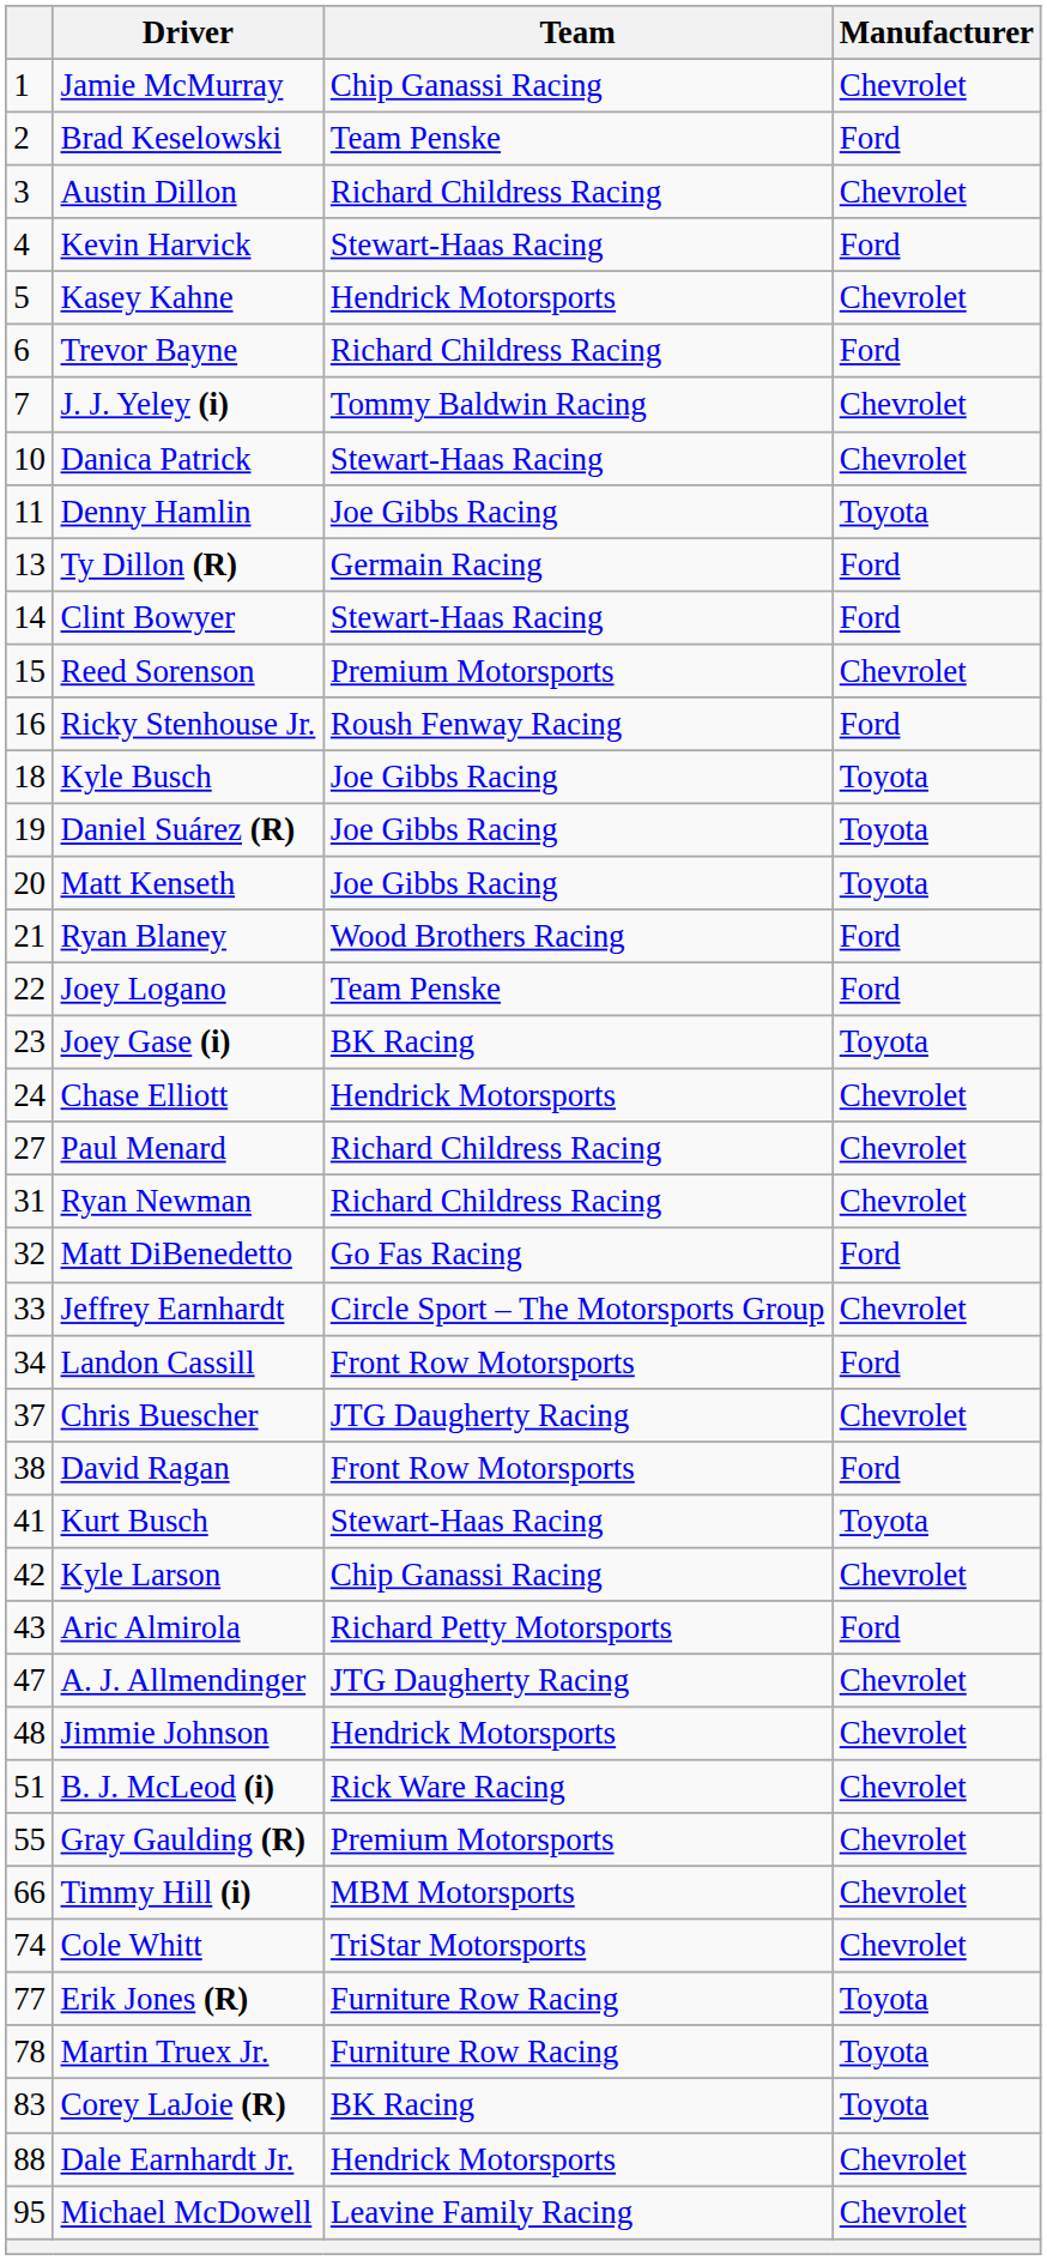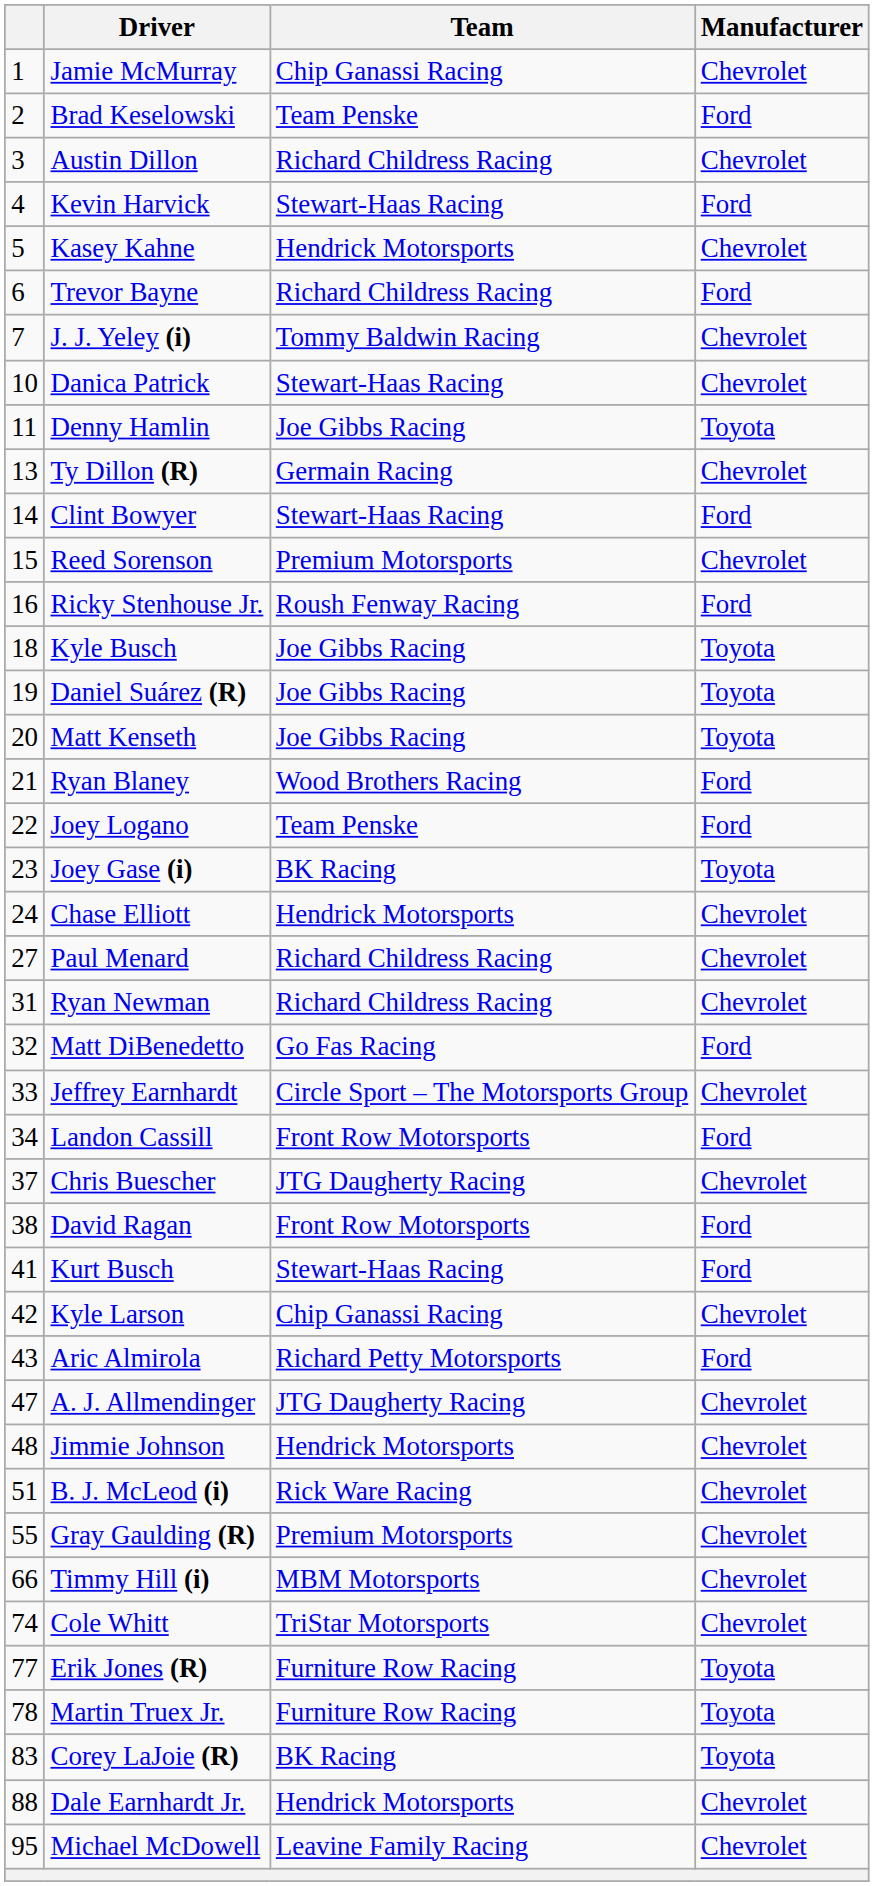 <table class="wikitable" style="font-size:95%">
 <tr>
 <th></th>
 <th>Driver</th>
 <th>Team</th>
 <th>Manufacturer</th>
 </tr>
 <tr>
 <td>1</td>
 <td><a href='#'>Jamie McMurray</a></td>
 <td><a href='#'>Chip Ganassi Racing</a></td>
 <td><a href='#'>Chevrolet</a></td>
 </tr>
 <tr>
 <td>2</td>
 <td><a href='#'>Brad Keselowski</a></td>
 <td><a href='#'>Team Penske</a></td>
 <td><a href='#'>Ford</a></td>
 </tr>
 <tr>
 <td>3</td>
 <td><a href='#'>Austin Dillon</a></td>
 <td><a href='#'>Richard Childress Racing</a></td>
 <td><a href='#'>Chevrolet</a></td>
 </tr>
 <tr>
 <td>4</td>
 <td><a href='#'>Kevin Harvick</a></td>
 <td><a href='#'>Stewart-Haas Racing</a></td>
 <td><a href='#'>Ford</a></td>
 </tr>
 <tr>
 <td>5</td>
 <td><a href='#'>Kasey Kahne</a></td>
 <td><a href='#'>Hendrick Motorsports</a></td>
 <td><a href='#'>Chevrolet</a></td>
 </tr>
 <tr>
 <td>6</td>
 <td><a href='#'>Trevor Bayne</a></td>
 <td><a href='#'>Richard Childress Racing</a></td>
 <td><a href='#'>Ford</a></td>
 </tr>
 <tr>
 <td>7</td>
 <td><a href='#'>J. J. Yeley</a> <strong>(i)</strong></td>
 <td><a href='#'>Tommy Baldwin Racing</a></td>
 <td><a href='#'>Chevrolet</a></td>
 </tr>
 <tr>
 <td>10</td>
 <td><a href='#'>Danica Patrick</a></td>
 <td><a href='#'>Stewart-Haas Racing</a></td>
 <td><a href='#'>Chevrolet</a></td>
 </tr>
 <tr>
 <td>11</td>
 <td><a href='#'>Denny Hamlin</a></td>
 <td><a href='#'>Joe Gibbs Racing</a></td>
 <td><a href='#'>Toyota</a></td>
 </tr>
 <tr>
 <td>13</td>
 <td><a href='#'>Ty Dillon</a> <strong>(R)</strong></td>
 <td><a href='#'>Germain Racing</a></td>
-<td><a href='#'>Ford</a></td>
+<td><a href='#'>Chevrolet</a></td>
 </tr>
 <tr>
 <td>14</td>
 <td><a href='#'>Clint Bowyer</a></td>
 <td><a href='#'>Stewart-Haas Racing</a></td>
 <td><a href='#'>Ford</a></td>
 </tr>
 <tr>
 <td>15</td>
 <td><a href='#'>Reed Sorenson</a></td>
 <td><a href='#'>Premium Motorsports</a></td>
 <td><a href='#'>Chevrolet</a></td>
 </tr>
 <tr>
 <td>16</td>
 <td><a href='#'>Ricky Stenhouse Jr.</a></td>
 <td><a href='#'>Roush Fenway Racing</a></td>
 <td><a href='#'>Ford</a></td>
 </tr>
 <tr>
 <td>18</td>
 <td><a href='#'>Kyle Busch</a></td>
 <td><a href='#'>Joe Gibbs Racing</a></td>
 <td><a href='#'>Toyota</a></td>
 </tr>
 <tr>
 <td>19</td>
 <td><a href='#'>Daniel Suárez</a> <strong>(R)</strong></td>
 <td><a href='#'>Joe Gibbs Racing</a></td>
 <td><a href='#'>Toyota</a></td>
 </tr>
 <tr>
 <td>20</td>
 <td><a href='#'>Matt Kenseth</a></td>
 <td><a href='#'>Joe Gibbs Racing</a></td>
 <td><a href='#'>Toyota</a></td>
 </tr>
 <tr>
 <td>21</td>
 <td><a href='#'>Ryan Blaney</a></td>
 <td><a href='#'>Wood Brothers Racing</a></td>
 <td><a href='#'>Ford</a></td>
 </tr>
 <tr>
 <td>22</td>
 <td><a href='#'>Joey Logano</a></td>
 <td><a href='#'>Team Penske</a></td>
 <td><a href='#'>Ford</a></td>
 </tr>
 <tr>
 <td>23</td>
 <td><a href='#'>Joey Gase</a> <strong>(i)</strong></td>
 <td><a href='#'>BK Racing</a></td>
 <td><a href='#'>Toyota</a></td>
 </tr>
 <tr>
 <td>24</td>
 <td><a href='#'>Chase Elliott</a></td>
 <td><a href='#'>Hendrick Motorsports</a></td>
 <td><a href='#'>Chevrolet</a></td>
 </tr>
 <tr>
 <td>27</td>
 <td><a href='#'>Paul Menard</a></td>
 <td><a href='#'>Richard Childress Racing</a></td>
 <td><a href='#'>Chevrolet</a></td>
 </tr>
 <tr>
 <td>31</td>
 <td><a href='#'>Ryan Newman</a></td>
 <td><a href='#'>Richard Childress Racing</a></td>
 <td><a href='#'>Chevrolet</a></td>
 </tr>
 <tr>
 <td>32</td>
 <td><a href='#'>Matt DiBenedetto</a></td>
 <td><a href='#'>Go Fas Racing</a></td>
 <td><a href='#'>Ford</a></td>
 </tr>
 <tr>
 <td>33</td>
 <td><a href='#'>Jeffrey Earnhardt</a></td>
 <td><a href='#'>Circle Sport – The Motorsports Group</a></td>
 <td><a href='#'>Chevrolet</a></td>
 </tr>
 <tr>
 <td>34</td>
 <td><a href='#'>Landon Cassill</a></td>
 <td><a href='#'>Front Row Motorsports</a></td>
 <td><a href='#'>Ford</a></td>
 </tr>
 <tr>
 <td>37</td>
 <td><a href='#'>Chris Buescher</a></td>
 <td><a href='#'>JTG Daugherty Racing</a></td>
 <td><a href='#'>Chevrolet</a></td>
 </tr>
 <tr>
 <td>38</td>
 <td><a href='#'>David Ragan</a></td>
 <td><a href='#'>Front Row Motorsports</a></td>
 <td><a href='#'>Ford</a></td>
 </tr>
 <tr>
 <td>41</td>
 <td><a href='#'>Kurt Busch</a></td>
 <td><a href='#'>Stewart-Haas Racing</a></td>
-<td><a href='#'>Toyota</a></td>
+<td><a href='#'>Ford</a></td>
 </tr>
 <tr>
 <td>42</td>
 <td><a href='#'>Kyle Larson</a></td>
 <td><a href='#'>Chip Ganassi Racing</a></td>
 <td><a href='#'>Chevrolet</a></td>
 </tr>
 <tr>
 <td>43</td>
 <td><a href='#'>Aric Almirola</a></td>
 <td><a href='#'>Richard Petty Motorsports</a></td>
 <td><a href='#'>Ford</a></td>
 </tr>
 <tr>
 <td>47</td>
 <td><a href='#'>A. J. Allmendinger</a></td>
 <td><a href='#'>JTG Daugherty Racing</a></td>
 <td><a href='#'>Chevrolet</a></td>
 </tr>
 <tr>
 <td>48</td>
 <td><a href='#'>Jimmie Johnson</a></td>
 <td><a href='#'>Hendrick Motorsports</a></td>
 <td><a href='#'>Chevrolet</a></td>
 </tr>
 <tr>
 <td>51</td>
 <td><a href='#'>B. J. McLeod</a> <strong>(i)</strong></td>
 <td><a href='#'>Rick Ware Racing</a></td>
 <td><a href='#'>Chevrolet</a></td>
 </tr>
 <tr>
 <td>55</td>
 <td><a href='#'>Gray Gaulding</a> <strong>(R)</strong></td>
 <td><a href='#'>Premium Motorsports</a></td>
 <td><a href='#'>Chevrolet</a></td>
 </tr>
 <tr>
 <td>66</td>
 <td><a href='#'>Timmy Hill</a> <strong>(i)</strong></td>
 <td><a href='#'>MBM Motorsports</a></td>
 <td><a href='#'>Chevrolet</a></td>
 </tr>
 <tr>
 <td>74</td>
 <td><a href='#'>Cole Whitt</a></td>
 <td><a href='#'>TriStar Motorsports</a></td>
 <td><a href='#'>Chevrolet</a></td>
 </tr>
 <tr>
 <td>77</td>
 <td><a href='#'>Erik Jones</a> <strong>(R)</strong></td>
 <td><a href='#'>Furniture Row Racing</a></td>
 <td><a href='#'>Toyota</a></td>
 </tr>
 <tr>
 <td>78</td>
 <td><a href='#'>Martin Truex Jr.</a></td>
 <td><a href='#'>Furniture Row Racing</a></td>
 <td><a href='#'>Toyota</a></td>
 </tr>
 <tr>
 <td>83</td>
 <td><a href='#'>Corey LaJoie</a> <strong>(R)</strong></td>
 <td><a href='#'>BK Racing</a></td>
 <td><a href='#'>Toyota</a></td>
 </tr>
 <tr>
 <td>88</td>
 <td><a href='#'>Dale Earnhardt Jr.</a></td>
 <td><a href='#'>Hendrick Motorsports</a></td>
 <td><a href='#'>Chevrolet</a></td>
 </tr>
 <tr>
 <td>95</td>
 <td><a href='#'>Michael McDowell</a></td>
 <td><a href='#'>Leavine Family Racing</a></td>
 <td><a href='#'>Chevrolet</a></td>
 </tr>
 <tr>
 <th colspan="4"></th>
 </tr>
 </table>
